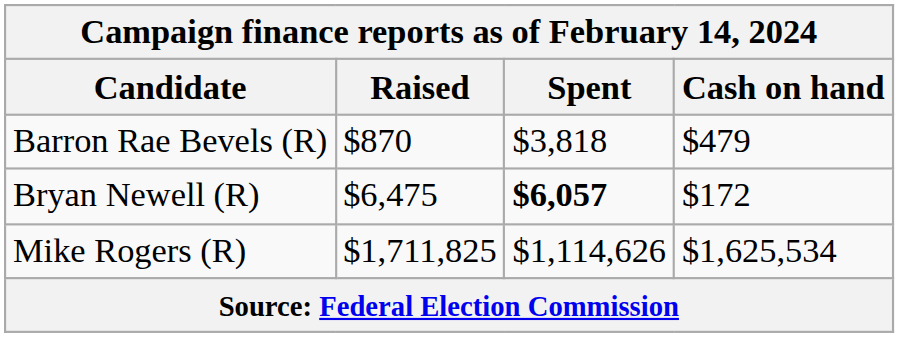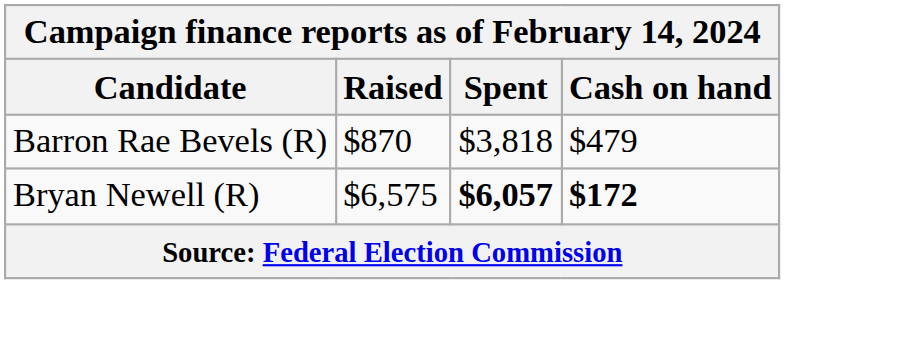 <table class="wikitable sortable">
 <tr>
 <th colspan=4>Campaign finance reports as of February 14, 2024</th>
 </tr>
 <tr style="text-align:center;">
 <th>Candidate</th>
 <th>Raised</th>
 <th>Spent</th>
 <th>Cash on hand</th>
 </tr>
 <tr>
 <td>Barron Rae Bevels (R) </td>
 <td>$870</td>
 <td>$3,818</td>
 <td>$479</td>
 </tr>
 <tr>
 <td>Bryan Newell (R)</td>
-<td>$6,475</td>
+<td>$6,575</td>
 <td><strong>$6,057</strong></td>
-<td>$172</td>
-</tr>
-<tr>
-<td>Mike Rogers (R)</td>
-<td>$1,711,825</td>
-<td>$1,114,626</td>
-<td>$1,625,534</td>
+<td><strong>$172</strong></td>
 </tr>
 <tr>
 <th colspan="4"><small>Source: <a href='#'>Federal Election Commission</a></small></th>
 </tr>
 </table>
